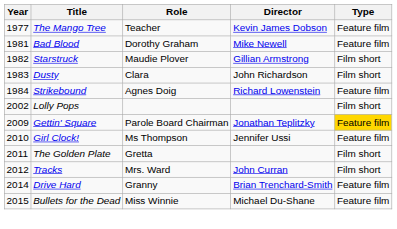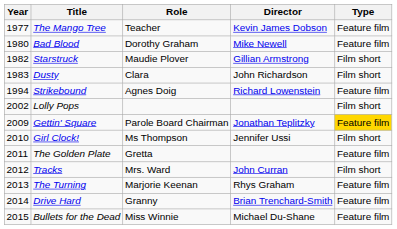 <table class="wikitable plainrowheaders sortable">
 <tr>
 <th scope="col">Year</th>
 <th scope="col">Title</th>
 <th scope="col">Role</th>
 <th class="unsortable">Director</th>
 <th scope="col">Type</th>
 </tr>
 <tr>
 <td>1977</td>
 <td><em><a href='#'>The Mango Tree</a></em></td>
 <td>Teacher</td>
 <td><a href='#'>Kevin James Dobson</a></td>
 <td>Feature film</td>
 </tr>
 <tr>
-<td>1981</td>
+<td>1980</td>
 <td><em><a href='#'>Bad Blood</a></em></td>
 <td>Dorothy Graham</td>
 <td><a href='#'>Mike Newell</a></td>
 <td>Feature film</td>
 </tr>
 <tr>
 <td>1982</td>
 <td><em><a href='#'>Starstruck</a></em></td>
 <td>Maudie Plover</td>
 <td><a href='#'>Gillian Armstrong</a></td>
 <td>Film short</td>
 </tr>
 <tr>
 <td>1983</td>
 <td><em><a href='#'>Dusty</a></em></td>
 <td>Clara</td>
 <td>John Richardson</td>
 <td>Film short</td>
 </tr>
 <tr>
-<td>1984</td>
+<td>1994</td>
 <td><em><a href='#'>Strikebound</a></em></td>
 <td>Agnes Doig</td>
 <td><a href='#'>Richard Lowenstein</a></td>
 <td>Feature film</td>
 </tr>
 <tr>
 <td>2002</td>
 <td><em>Lolly Pops</em></td>
 <td></td>
 <td></td>
 <td>Film short</td>
 </tr>
 <tr>
 <td>2009</td>
 <td><em><a href='#'>Gettin' Square</a></em></td>
 <td>Parole Board Chairman</td>
 <td><a href='#'>Jonathan Teplitzky</a></td>
 <td style="background: gold;">Feature film</td>
 </tr>
 <tr>
 <td>2010</td>
 <td><em><a href='#'>Girl Clock!</a></em></td>
 <td>Ms Thompson</td>
 <td>Jennifer Ussi</td>
-<td>Feature film</td>
+<td>Film short</td>
 </tr>
 <tr>
 <td>2011</td>
 <td><em>The Golden Plate</em></td>
 <td>Gretta</td>
 <td></td>
-<td>Film short</td>
+<td>Feature film</td>
 </tr>
 <tr>
 <td>2012</td>
 <td><em><a href='#'>Tracks</a></em></td>
 <td>Mrs. Ward</td>
 <td><a href='#'>John Curran</a></td>
 <td>Film short</td>
+</tr>
+<tr>
+<td>2013</td>
+<td><em><a href='#'>The Turning</a></em> </td>
+<td>Marjorie Keenan</td>
+<td>Rhys Graham</td>
+<td>Feature film</td>
 </tr>
 <tr>
 <td>2014</td>
 <td><em><a href='#'>Drive Hard</a></em></td>
 <td>Granny</td>
 <td><a href='#'>Brian Trenchard-Smith</a></td>
 <td>Feature film</td>
 </tr>
 <tr>
 <td>2015</td>
 <td><em>Bullets for the Dead</em></td>
 <td>Miss Winnie</td>
 <td>Michael Du-Shane</td>
 <td>Feature film</td>
 </tr>
 </table>
